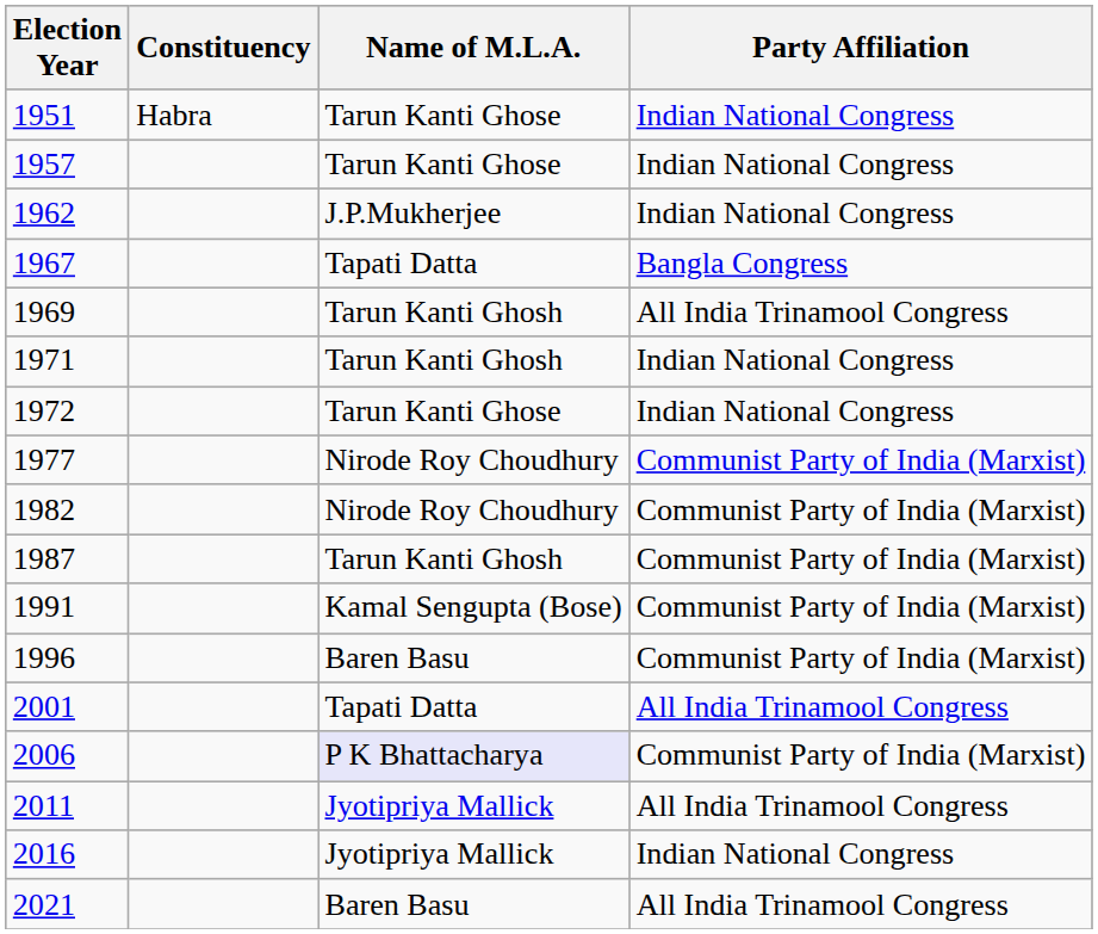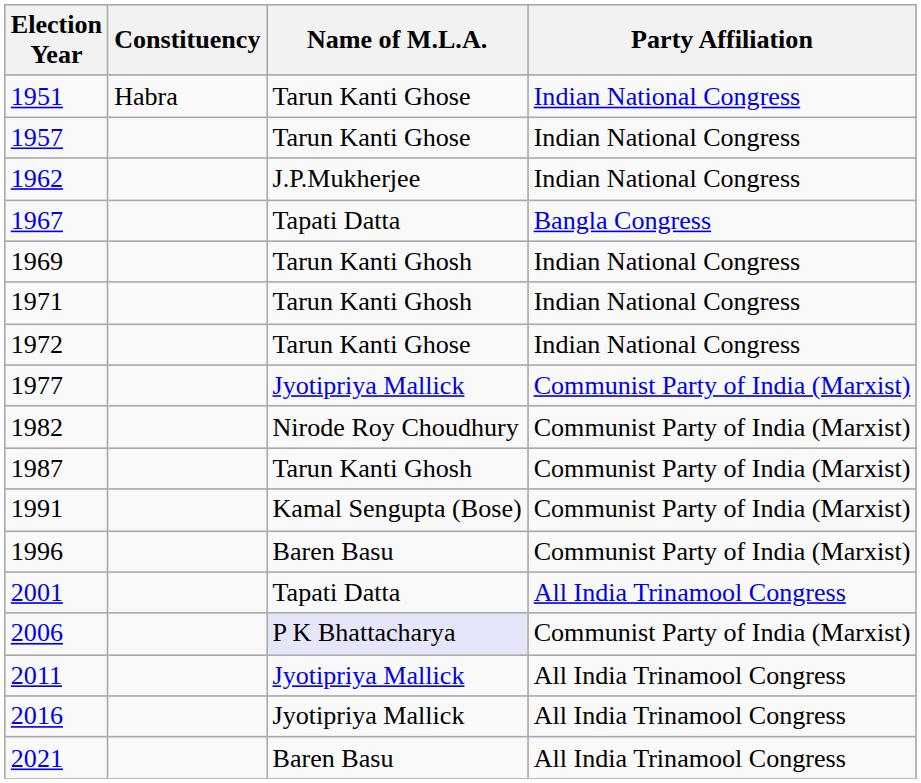 <table class="wikitable sortable"ìÍĦĤĠčw>
 <tr>
 <th>Election<br> Year</th>
 <th>Constituency</th>
 <th>Name of M.L.A.</th>
 <th>Party Affiliation</th>
 </tr>
 <tr>
 <td><a href='#'>1951</a></td>
 <td>Habra</td>
 <td>Tarun Kanti Ghose</td>
 <td><a href='#'>Indian National Congress</a></td>
 </tr>
 <tr>
 <td><a href='#'>1957</a></td>
 <td></td>
 <td>Tarun Kanti Ghose</td>
 <td>Indian National Congress</td>
 </tr>
 <tr>
 <td><a href='#'>1962</a></td>
 <td></td>
 <td>J.P.Mukherjee</td>
 <td>Indian National Congress </td>
 </tr>
 <tr>
 <td><a href='#'>1967</a></td>
 <td></td>
 <td>Tapati Datta</td>
 <td><a href='#'>Bangla Congress</a></td>
 </tr>
 <tr>
 <td>1969</td>
 <td></td>
 <td>Tarun Kanti Ghosh</td>
-<td>All India Trinamool Congress</td>
+<td>Indian National Congress</td>
 </tr>
 <tr>
 <td>1971</td>
 <td></td>
 <td>Tarun Kanti Ghosh</td>
 <td>Indian National Congress</td>
 </tr>
 <tr>
 <td>1972</td>
 <td></td>
 <td>Tarun Kanti Ghose</td>
 <td>Indian National Congress</td>
 </tr>
 <tr>
 <td>1977</td>
 <td></td>
-<td>Nirode Roy Choudhury</td>
+<td><a href='#'>Jyotipriya Mallick</a></td>
 <td><a href='#'>Communist Party of India (Marxist)</a></td>
 </tr>
 <tr>
 <td>1982</td>
 <td></td>
 <td>Nirode Roy Choudhury</td>
 <td>Communist Party of India (Marxist)</td>
 </tr>
 <tr>
 <td>1987</td>
 <td></td>
 <td>Tarun Kanti Ghosh</td>
 <td>Communist Party of India (Marxist)</td>
 </tr>
 <tr>
 <td>1991</td>
 <td></td>
 <td>Kamal Sengupta (Bose)</td>
 <td>Communist Party of India (Marxist)</td>
 </tr>
 <tr>
 <td>1996</td>
 <td></td>
 <td>Baren Basu</td>
 <td>Communist Party of India (Marxist)</td>
 </tr>
 <tr>
 <td><a href='#'>2001</a></td>
 <td></td>
 <td>Tapati Datta</td>
 <td><a href='#'>All India Trinamool Congress</a></td>
 </tr>
 <tr>
 <td><a href='#'>2006</a></td>
 <td></td>
 <td style="background: lavender;">P K Bhattacharya</td>
 <td>Communist Party of India (Marxist)</td>
 </tr>
 <tr>
 <td><a href='#'>2011</a></td>
 <td></td>
 <td><a href='#'>Jyotipriya Mallick</a></td>
 <td>All India Trinamool Congress</td>
 </tr>
 <tr>
 <td><a href='#'>2016</a></td>
 <td></td>
 <td>Jyotipriya Mallick</td>
-<td>Indian National Congress</td>
+<td>All India Trinamool Congress</td>
 </tr>
 <tr>
 <td><a href='#'>2021</a></td>
 <td></td>
 <td>Baren Basu</td>
 <td>All India Trinamool Congress</td>
 </tr>
 </table>
